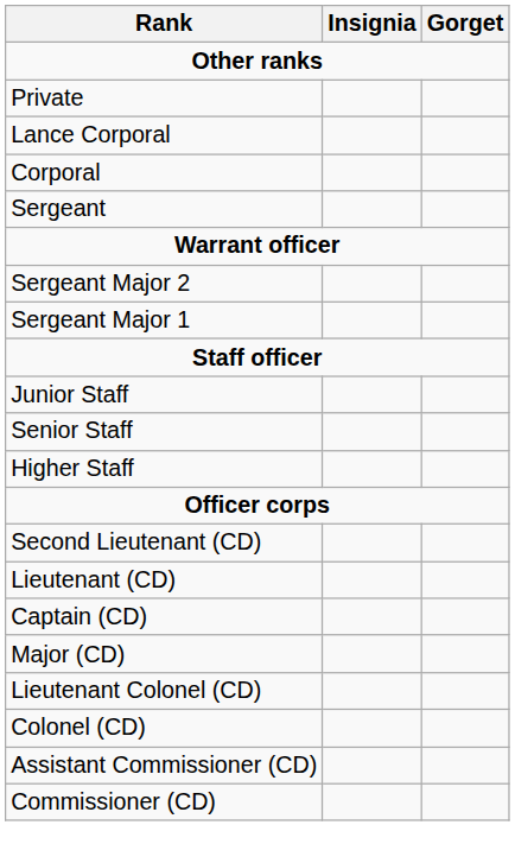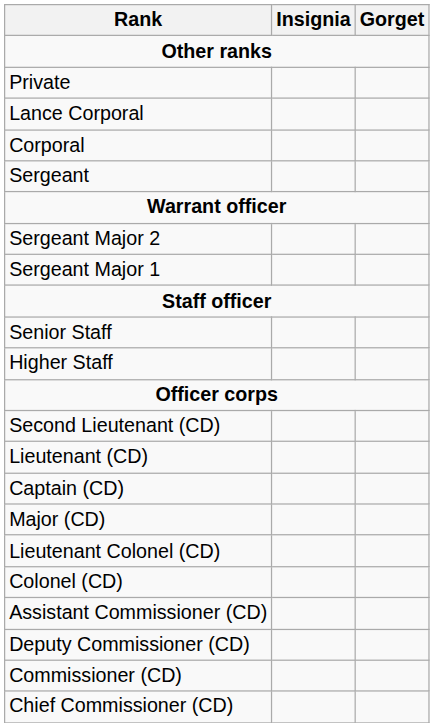 <table class="wikitable">
 <tr>
 <th>Rank</th>
 <th>Insignia</th>
 <th>Gorget</th>
 </tr>
 <tr>
 <td colspan="3" align="center"><strong>Other ranks</strong></td>
 </tr>
 <tr>
 <td>Private</td>
 <td></td>
 <td></td>
 </tr>
 <tr>
 <td>Lance Corporal</td>
 <td></td>
 <td></td>
 </tr>
 <tr>
 <td>Corporal</td>
 <td></td>
 <td></td>
 </tr>
 <tr>
 <td>Sergeant</td>
 <td></td>
 <td></td>
 </tr>
 <tr>
 <td colspan="3" align="center"><strong>Warrant officer</strong></td>
 </tr>
 <tr>
 <td>Sergeant Major 2</td>
 <td></td>
 <td></td>
 </tr>
 <tr>
 <td>Sergeant Major 1</td>
 <td></td>
 <td></td>
 </tr>
 <tr>
 <td colspan="3" align="center"><strong>Staff officer</strong></td>
-</tr>
-<tr>
-<td>Junior Staff</td>
-<td></td>
-<td></td>
 </tr>
 <tr>
 <td>Senior Staff</td>
 <td></td>
 <td></td>
 </tr>
 <tr>
 <td>Higher Staff</td>
 <td></td>
 <td></td>
 </tr>
 <tr>
 <td colspan="3" align="center"><strong>Officer corps</strong></td>
 </tr>
 <tr>
 <td>Second Lieutenant (CD)</td>
 <td></td>
 <td></td>
 </tr>
 <tr>
 <td>Lieutenant (CD)</td>
 <td></td>
 <td></td>
 </tr>
 <tr>
 <td>Captain (CD)</td>
 <td></td>
 <td></td>
 </tr>
 <tr>
 <td>Major (CD)</td>
 <td></td>
 <td></td>
 </tr>
 <tr>
 <td>Lieutenant Colonel (CD)</td>
 <td></td>
 <td></td>
 </tr>
 <tr>
 <td>Colonel (CD)</td>
 <td></td>
 <td></td>
 </tr>
 <tr>
 <td>Assistant Commissioner (CD)</td>
 <td></td>
 <td></td>
 </tr>
 <tr>
+<td>Deputy Commissioner (CD)</td>
+<td></td>
+<td></td>
+</tr>
+<tr>
 <td>Commissioner (CD)</td>
 <td></td>
 <td></td>
 </tr>
+<tr>
+<td>Chief Commissioner (CD)</td>
+<td></td>
+<td></td>
+</tr>
 </table>
